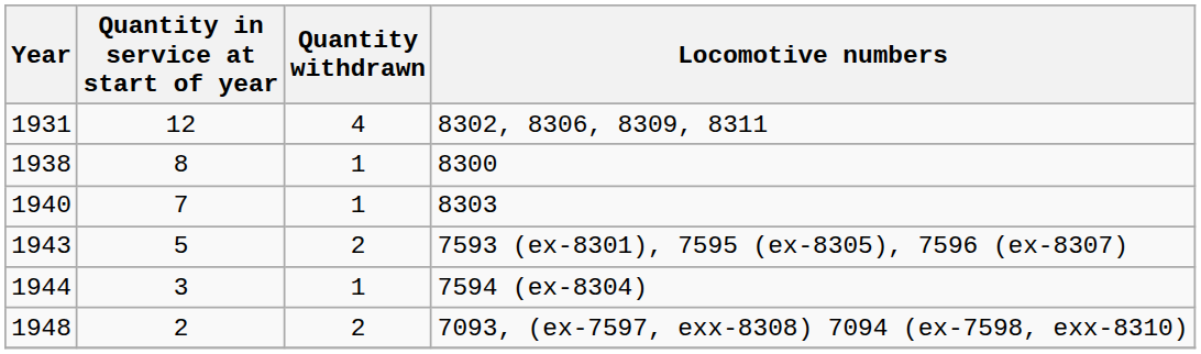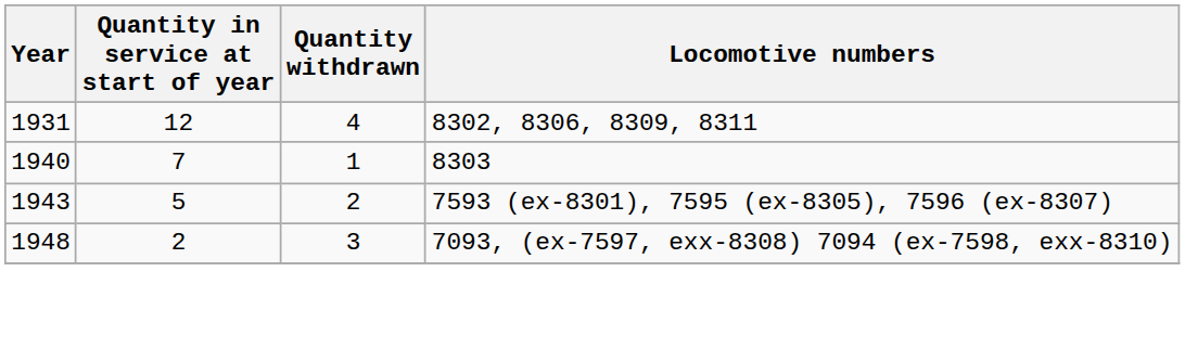 <table class=wikitable style=text-align:center>
 <tr>
 <th>Year</th>
 <th>Quantity in<br>service at<br>start of year</th>
 <th>Quantity<br>withdrawn</th>
 <th>Locomotive numbers</th>
 </tr>
 <tr>
 <td>1931</td>
 <td>12</td>
 <td>4</td>
 <td align=left>8302, 8306, 8309, 8311</td>
 </tr>
 <tr>
-<td>1938</td>
-<td>8</td>
-<td>1</td>
-<td align=left>8300</td>
-</tr>
-<tr>
 <td>1940</td>
 <td>7</td>
 <td>1</td>
 <td align=left>8303</td>
 </tr>
 <tr>
 <td>1943</td>
 <td>5</td>
 <td>2</td>
 <td align=left>7593 (ex-8301), 7595 (ex-8305), 7596 (ex-8307)</td>
 </tr>
 <tr>
-<td>1944</td>
-<td>3</td>
-<td>1</td>
-<td align=left>7594 (ex-8304)</td>
-</tr>
-<tr>
 <td>1948</td>
 <td>2</td>
-<td>2</td>
+<td>3</td>
 <td align=left>7093, (ex-7597, exx-8308) 7094 (ex-7598, exx-8310)</td>
 </tr>
 <tr>
 </tr>
 </table>
